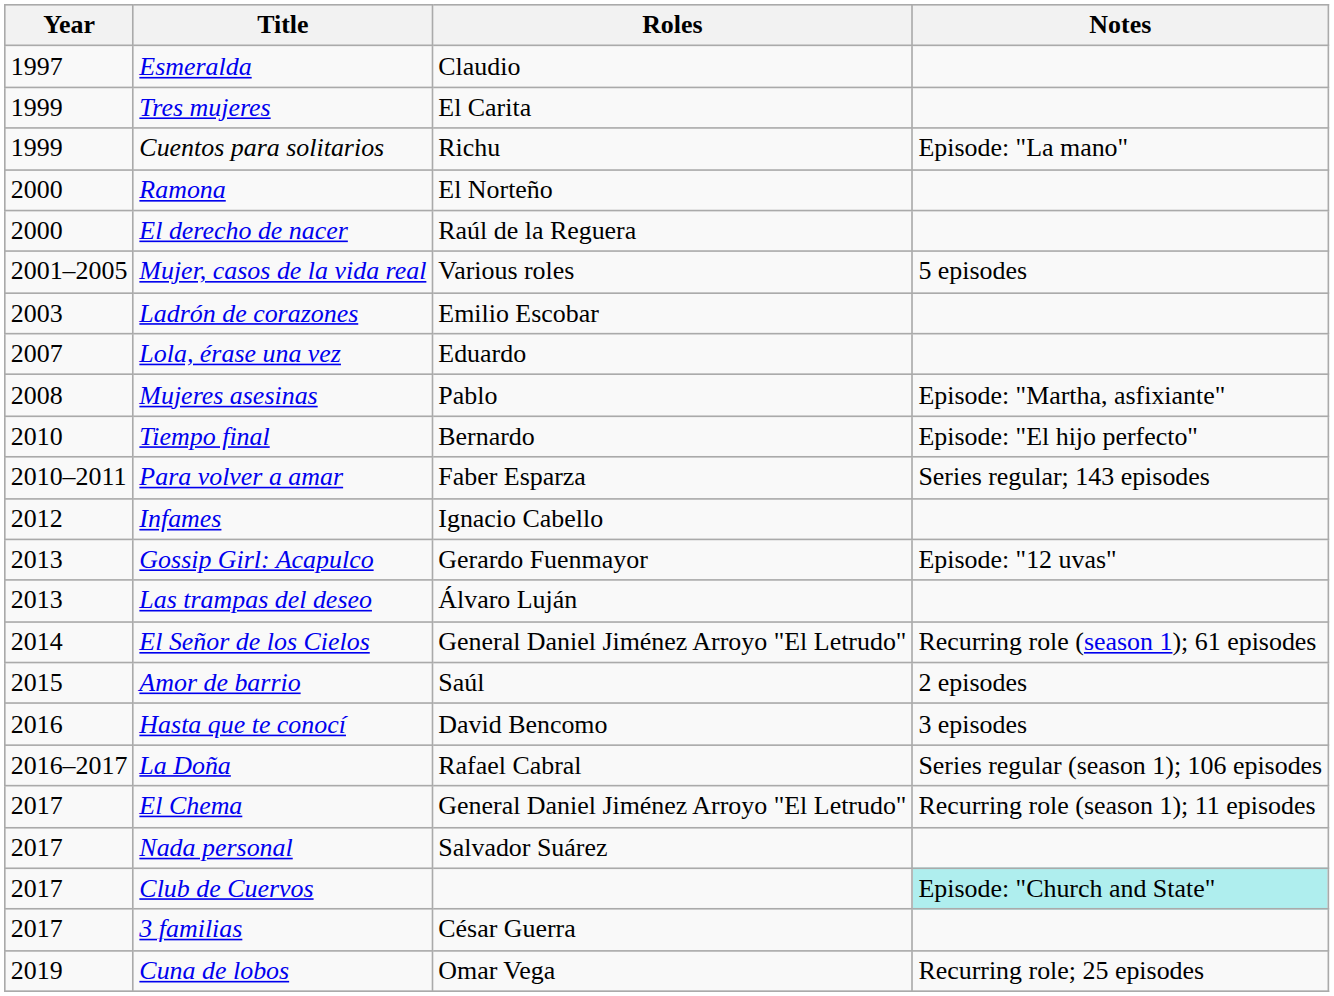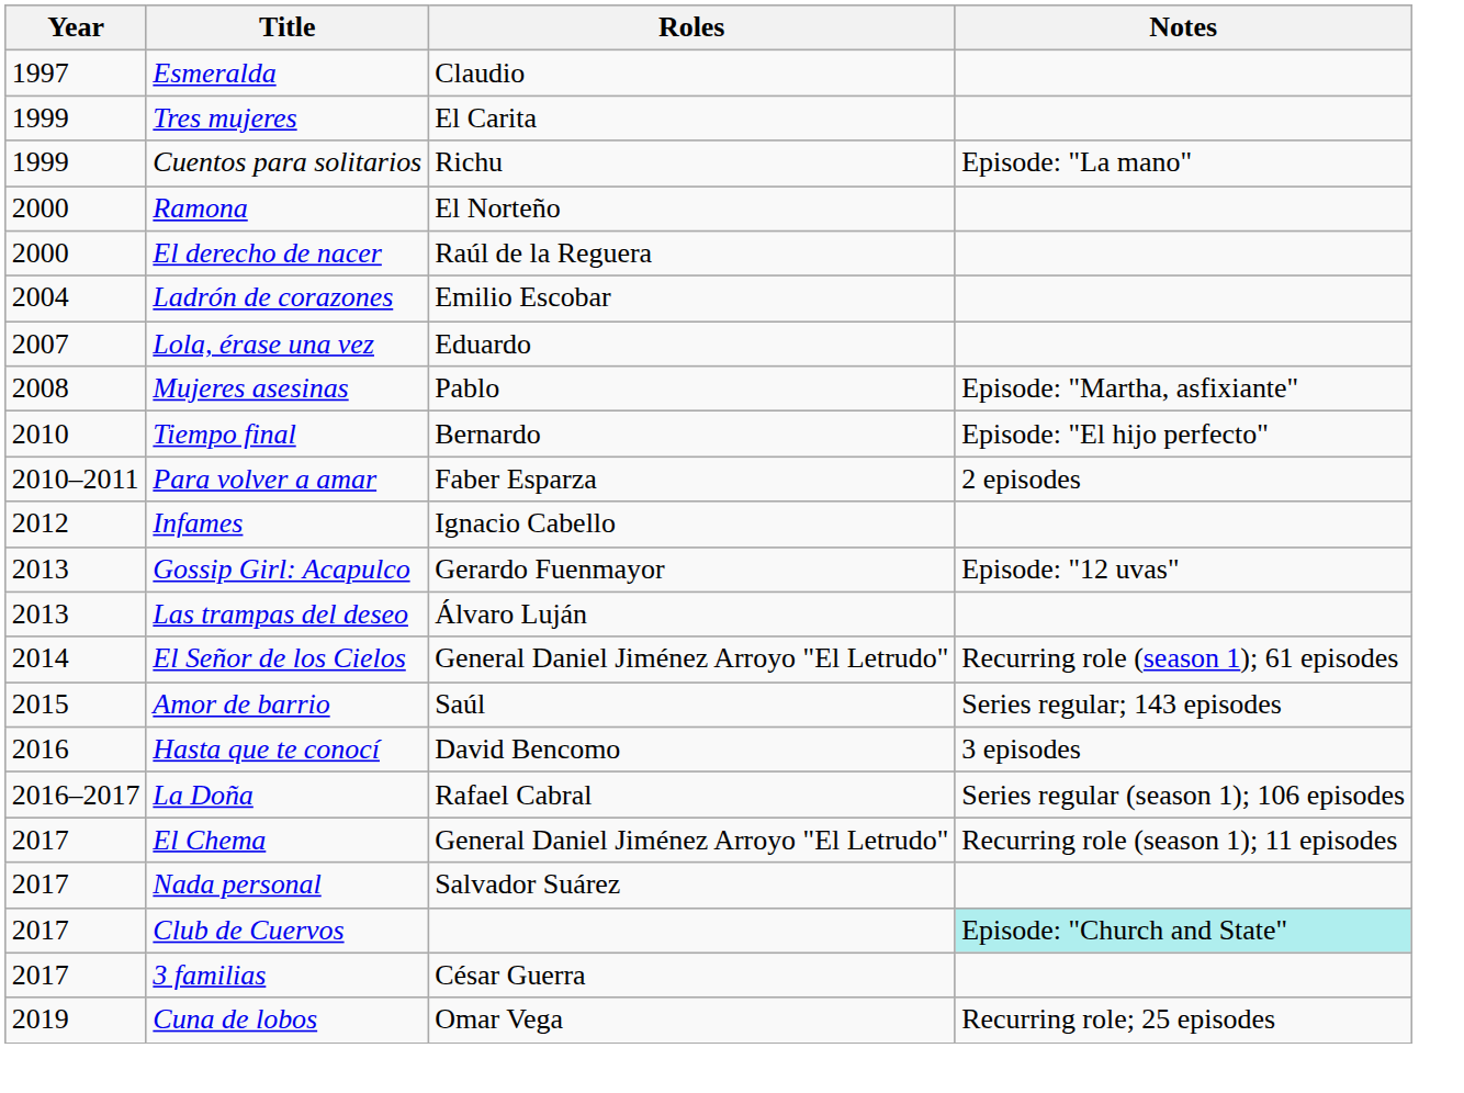 <table class="wikitable sortable">
 <tr>
 <th>Year</th>
 <th>Title</th>
 <th>Roles</th>
 <th>Notes</th>
 </tr>
 <tr>
 <td>1997</td>
 <td><em><a href='#'>Esmeralda</a></em></td>
 <td>Claudio</td>
 <td></td>
 </tr>
 <tr>
 <td>1999</td>
 <td><em><a href='#'>Tres mujeres</a></em></td>
 <td>El Carita</td>
 <td></td>
 </tr>
 <tr>
 <td>1999</td>
 <td><em>Cuentos para solitarios</em></td>
 <td>Richu</td>
 <td>Episode: "La mano"</td>
 </tr>
 <tr>
 <td>2000</td>
 <td><em><a href='#'>Ramona</a></em></td>
 <td>El Norteño</td>
 <td></td>
 </tr>
 <tr>
 <td>2000</td>
 <td><em><a href='#'>El derecho de nacer</a></em></td>
 <td>Raúl de la Reguera</td>
 <td></td>
 </tr>
 <tr>
-<td>2001–2005</td>
-<td><em><a href='#'>Mujer, casos de la vida real</a></em></td>
-<td>Various roles</td>
-<td>5 episodes</td>
-</tr>
-<tr>
-<td>2003</td>
+<td>2004</td>
 <td><em><a href='#'>Ladrón de corazones</a></em></td>
 <td>Emilio Escobar</td>
 <td></td>
 </tr>
 <tr>
 <td>2007</td>
 <td><em><a href='#'>Lola, érase una vez</a></em></td>
 <td>Eduardo</td>
 <td></td>
 </tr>
 <tr>
 <td>2008</td>
 <td><em><a href='#'>Mujeres asesinas</a></em></td>
 <td>Pablo</td>
 <td>Episode: "Martha, asfixiante"</td>
 </tr>
 <tr>
 <td>2010</td>
 <td><em><a href='#'>Tiempo final</a></em></td>
 <td>Bernardo</td>
 <td>Episode: "El hijo perfecto"</td>
 </tr>
 <tr>
 <td>2010–2011</td>
 <td><em><a href='#'>Para volver a amar</a></em></td>
 <td>Faber Esparza</td>
-<td>Series regular; 143 episodes</td>
+<td>2 episodes</td>
 </tr>
 <tr>
 <td>2012</td>
 <td><em><a href='#'>Infames</a></em></td>
 <td>Ignacio Cabello</td>
 <td></td>
 </tr>
 <tr>
 <td>2013</td>
 <td><em><a href='#'>Gossip Girl: Acapulco</a></em></td>
 <td>Gerardo Fuenmayor</td>
 <td>Episode: "12 uvas"</td>
 </tr>
 <tr>
 <td>2013</td>
 <td><em><a href='#'>Las trampas del deseo</a></em></td>
 <td>Álvaro Luján</td>
 <td></td>
 </tr>
 <tr>
 <td>2014</td>
 <td><em><a href='#'>El Señor de los Cielos</a></em></td>
 <td>General Daniel Jiménez Arroyo "El Letrudo"</td>
 <td>Recurring role (<a href='#'>season 1</a>); 61 episodes</td>
 </tr>
 <tr>
 <td>2015</td>
 <td><em><a href='#'>Amor de barrio</a></em></td>
 <td>Saúl</td>
-<td>2 episodes</td>
+<td>Series regular; 143 episodes</td>
 </tr>
 <tr>
 <td>2016</td>
 <td><em><a href='#'>Hasta que te conocí</a></em></td>
 <td>David Bencomo</td>
 <td>3 episodes</td>
 </tr>
 <tr>
 <td>2016–2017</td>
 <td><em><a href='#'>La Doña</a></em></td>
 <td>Rafael Cabral</td>
 <td>Series regular (season 1); 106 episodes</td>
 </tr>
 <tr>
 <td>2017</td>
 <td><em><a href='#'>El Chema</a></em></td>
 <td>General Daniel Jiménez Arroyo "El Letrudo"</td>
 <td>Recurring role (season 1); 11 episodes</td>
 </tr>
 <tr>
 <td>2017</td>
 <td><em><a href='#'>Nada personal</a></em></td>
 <td>Salvador Suárez</td>
 <td></td>
 </tr>
 <tr>
 <td>2017</td>
 <td><em><a href='#'>Club de Cuervos</a></em></td>
 <td></td>
 <td style="background: paleturquoise;">Episode: "Church and State"</td>
 </tr>
 <tr>
 <td>2017</td>
 <td><em><a href='#'>3 familias</a></em></td>
 <td>César Guerra</td>
 <td></td>
 </tr>
 <tr>
 <td>2019</td>
 <td><em><a href='#'>Cuna de lobos</a></em></td>
 <td>Omar Vega</td>
 <td>Recurring role; 25 episodes</td>
 </tr>
 <tr>
 </tr>
 </table>
